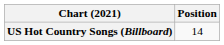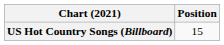 <table class="wikitable plainrowheaders" style="text-align:center">
 <tr>
 <th>Chart (2021)</th>
 <th>Position</th>
 </tr>
 <tr>
 <th scope="row">US Hot Country Songs (<em>Billboard</em>)</th>
-<td>14</td>
+<td>15</td>
 </tr>
 </table>
